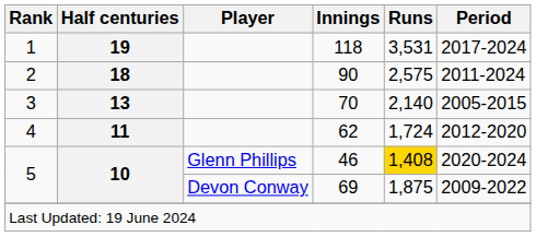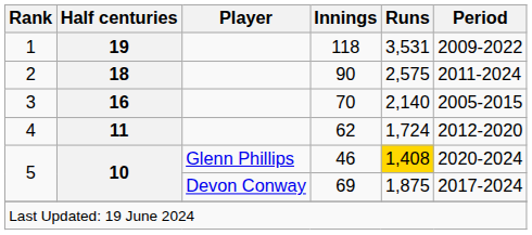 <table class="wikitable plainrowheaders sortable">
 <tr>
 <th scope=col>Rank</th>
 <th scope=col>Half centuries</th>
 <th scope=col>Player</th>
 <th scope=col>Innings</th>
 <th scope=col>Runs</th>
 <th scope=col>Period</th>
 </tr>
 <tr>
 <td align=center>1</td>
 <th scope=row style=text-align:center;>19</th>
 <td></td>
 <td align=center>118</td>
 <td align=center>3,531</td>
-<td>2017-2024</td>
+<td>2009-2022</td>
 </tr>
 <tr>
 <td align=center>2</td>
 <th scope=row style=text-align:center;>18</th>
 <td></td>
 <td align=center>90</td>
 <td align=center>2,575</td>
 <td>2011-2024</td>
 </tr>
 <tr>
 <td align=center>3</td>
-<th scope=row style=text-align:center;>13</th>
+<th scope=row style=text-align:center;>16</th>
 <td></td>
 <td align=center>70</td>
 <td align=center>2,140</td>
 <td>2005-2015</td>
 </tr>
 <tr>
 <td align=center>4</td>
 <th scope=row style=text-align:center;>11</th>
 <td></td>
 <td align=center>62</td>
 <td align=center>1,724</td>
 <td>2012-2020</td>
 </tr>
 <tr>
 <td align=center rowspan=2>5</td>
 <th scope=row style=text-align:center; rowspan=2>10</th>
 <td><a href='#'>Glenn Phillips</a></td>
 <td align=center>46</td>
 <td align=center style="background: gold;">1,408</td>
 <td>2020-2024</td>
 </tr>
 <tr>
 <td><a href='#'>Devon Conway</a></td>
 <td align=center>69</td>
 <td align=center>1,875</td>
-<td>2009-2022</td>
+<td>2017-2024</td>
 </tr>
 <tr>
 </tr>
 <tr class=sortbottom>
 <td colspan=6><small>Last Updated: 19 June 2024</small></td>
 </tr>
 </table>
